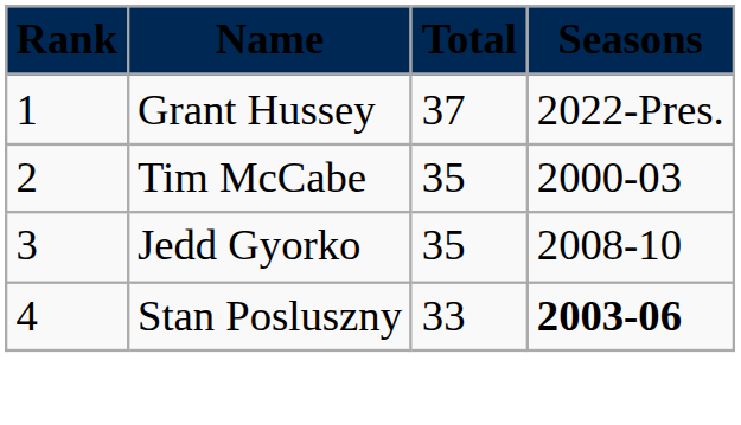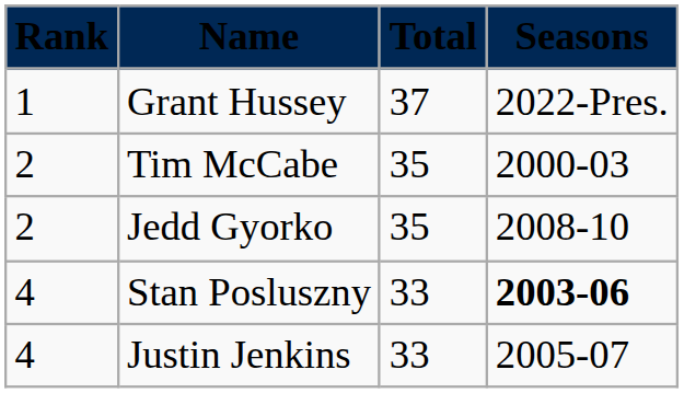 <table class="wikitable">
 <tr>
 <th style="background:#002855;"><span>Rank</span></th>
 <th style="background:#002855;"><span>Name</span></th>
 <th style="background:#002855;"><span>Total</span></th>
 <th style="background:#002855;"><span>Seasons</span></th>
 </tr>
 <tr>
 <td>1</td>
 <td>Grant Hussey</td>
 <td>37</td>
 <td>2022-Pres.</td>
 </tr>
 <tr>
 <td>2</td>
 <td>Tim McCabe</td>
 <td>35</td>
 <td>2000-03</td>
 </tr>
 <tr>
-<td>3</td>
+<td>2</td>
 <td>Jedd Gyorko</td>
 <td>35</td>
 <td>2008-10</td>
 </tr>
 <tr>
 <td>4</td>
 <td>Stan Posluszny</td>
 <td>33</td>
 <td><strong>2003-06</strong></td>
 </tr>
+<tr>
+<td>4</td>
+<td>Justin Jenkins</td>
+<td>33</td>
+<td>2005-07</td>
+</tr>
 </table>
